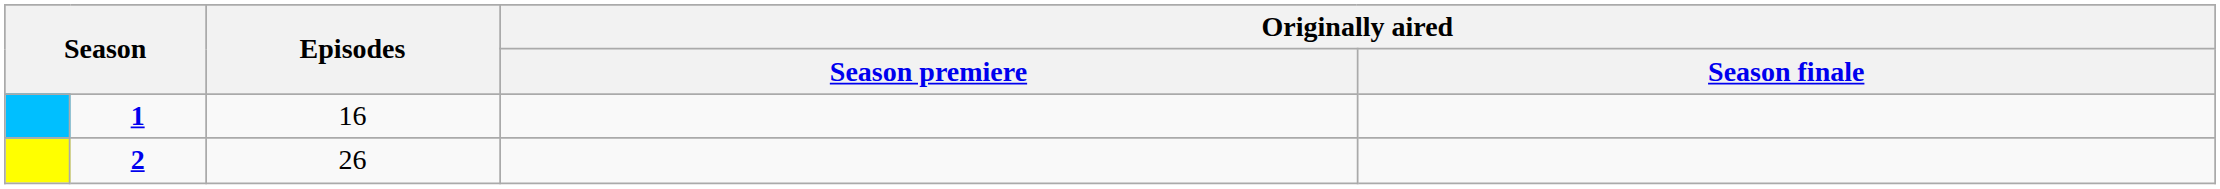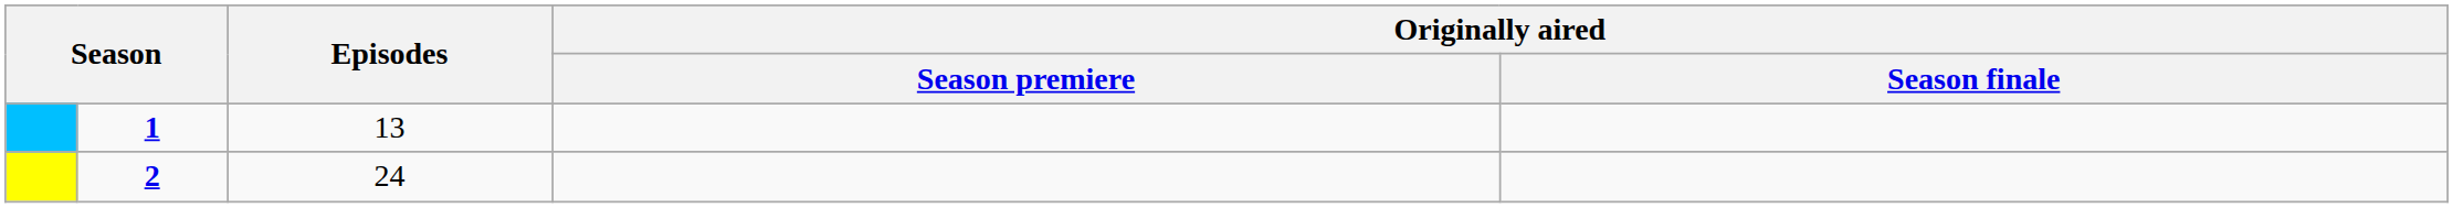 <table class="wikitable" style="text-align:center; width:100%;">
 <tr>
 <th colspan="2" rowspan="2" style="width:3%;">Season</th>
 <th rowspan="2" style="width:5%;">Episodes</th>
 <th colspan="2">Originally aired</th>
 </tr>
 <tr>
 <th style="width:15%;"><a href='#'>Season premiere</a></th>
 <th style="width:15%;"><a href='#'>Season finale</a></th>
 </tr>
 <tr>
 <td style="background:#00bfff; height:10px;"></td>
 <td><strong><a href='#'>1</a></strong></td>
-<td>16</td>
+<td>13</td>
 <td></td>
 <td></td>
 </tr>
 <tr>
 <td style="background:#ff0; height:10px;"></td>
 <td><strong><a href='#'>2</a></strong></td>
-<td>26</td>
+<td>24</td>
 <td></td>
 <td></td>
 </tr>
 </table>
